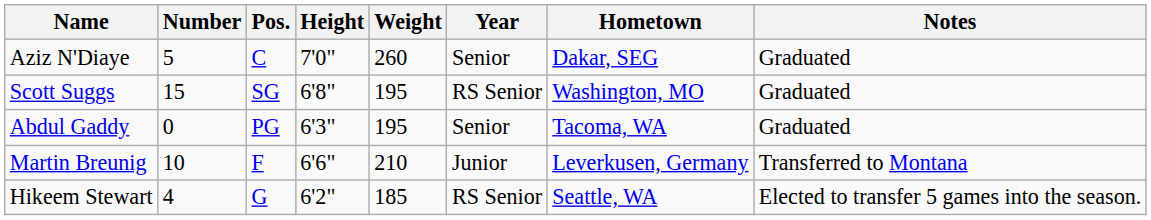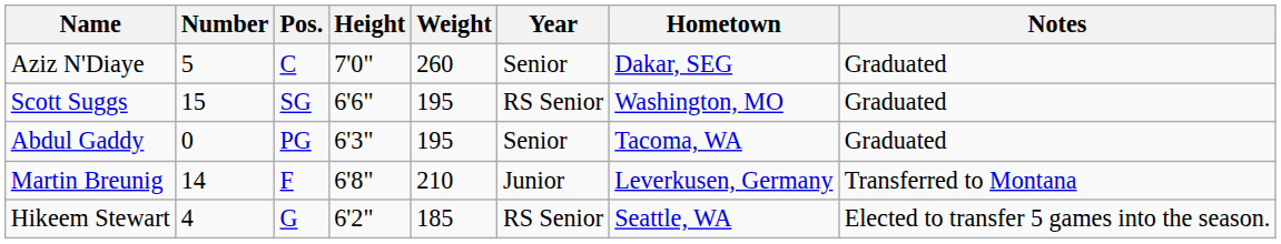 <table class="wikitable sortable" border="1">
 <tr>
 <th>Name</th>
 <th>Number</th>
 <th>Pos.</th>
 <th>Height</th>
 <th>Weight</th>
 <th>Year</th>
 <th>Hometown</th>
 <th class="unsortable">Notes</th>
 </tr>
 <tr>
 <td sortname>Aziz N'Diaye</td>
 <td>5</td>
 <td><a href='#'>C</a></td>
 <td>7'0"</td>
 <td>260</td>
 <td>Senior</td>
 <td><a href='#'>Dakar, SEG</a></td>
 <td>Graduated</td>
 </tr>
 <tr>
 <td sortname><a href='#'>Scott Suggs</a></td>
 <td>15</td>
 <td><a href='#'>SG</a></td>
-<td>6'8"</td>
+<td>6'6"</td>
 <td>195</td>
 <td>RS Senior</td>
 <td><a href='#'>Washington, MO</a></td>
 <td>Graduated</td>
 </tr>
 <tr>
 <td sortname><a href='#'>Abdul Gaddy</a></td>
 <td>0</td>
 <td><a href='#'>PG</a></td>
 <td>6'3"</td>
 <td>195</td>
 <td>Senior</td>
 <td><a href='#'>Tacoma, WA</a></td>
 <td>Graduated</td>
 </tr>
 <tr>
 <td sortname><a href='#'>Martin Breunig</a></td>
-<td>10</td>
+<td>14</td>
 <td><a href='#'>F</a></td>
-<td>6'6"</td>
+<td>6'8"</td>
 <td>210</td>
 <td>Junior</td>
 <td><a href='#'>Leverkusen, Germany</a></td>
 <td>Transferred to <a href='#'>Montana</a></td>
 </tr>
 <tr>
 <td sortname>Hikeem Stewart</td>
 <td>4</td>
 <td><a href='#'>G</a></td>
 <td>6'2"</td>
 <td>185</td>
 <td>RS Senior</td>
 <td><a href='#'>Seattle, WA</a></td>
 <td>Elected to transfer 5 games into the season.</td>
 </tr>
 </table>
